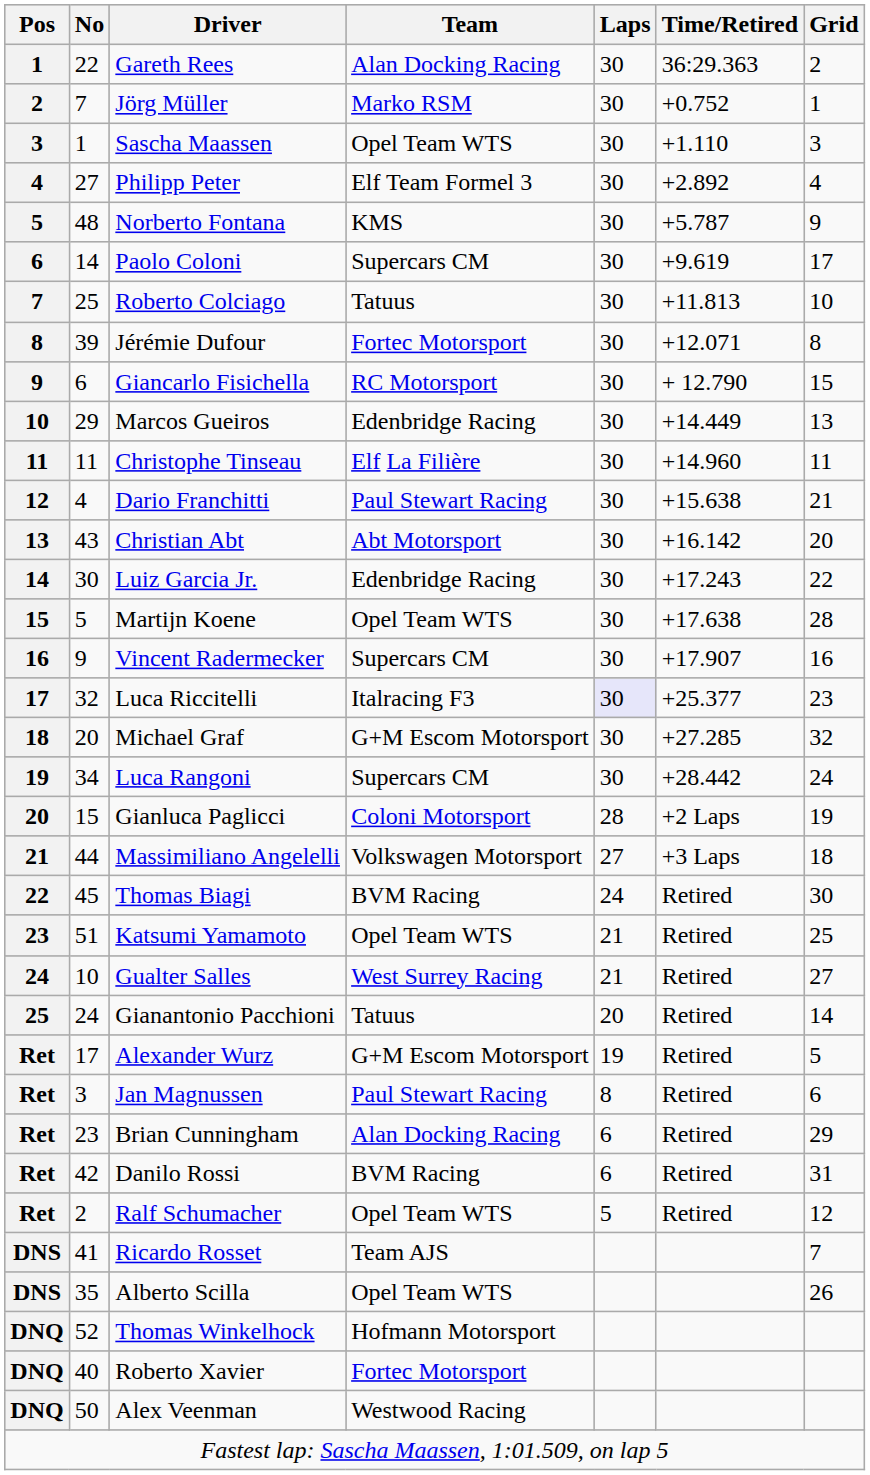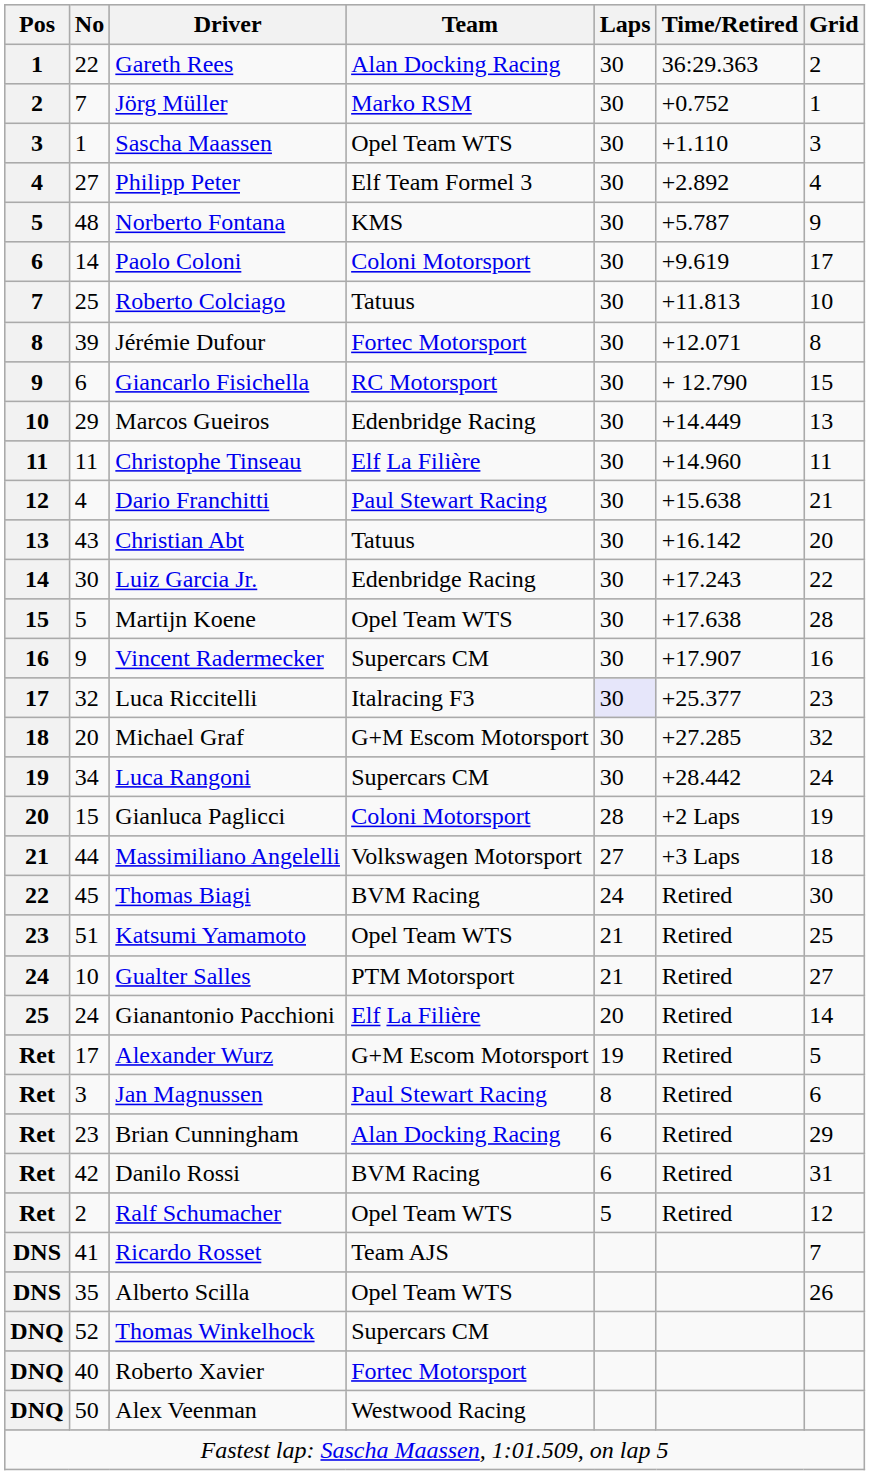 <table class="wikitable" style="font-size: 95%;">
 <tr>
 <th>Pos</th>
 <th>No</th>
 <th>Driver</th>
 <th>Team</th>
 <th>Laps</th>
 <th>Time/Retired</th>
 <th>Grid</th>
 </tr>
 <tr>
 <th>1</th>
 <td>22</td>
 <td> <a href='#'>Gareth Rees</a></td>
 <td><a href='#'>Alan Docking Racing</a></td>
 <td>30</td>
 <td>36:29.363</td>
 <td>2</td>
 </tr>
 <tr>
 <th>2</th>
 <td>7</td>
 <td> <a href='#'>Jörg Müller</a></td>
 <td><a href='#'>Marko RSM</a></td>
 <td>30</td>
 <td>+0.752</td>
 <td>1</td>
 </tr>
 <tr>
 <th>3</th>
 <td>1</td>
 <td> <a href='#'>Sascha Maassen</a></td>
 <td>Opel Team WTS</td>
 <td>30</td>
 <td>+1.110</td>
 <td>3</td>
 </tr>
 <tr>
 <th>4</th>
 <td>27</td>
 <td> <a href='#'>Philipp Peter</a></td>
 <td>Elf Team Formel 3</td>
 <td>30</td>
 <td>+2.892</td>
 <td>4</td>
 </tr>
 <tr>
 <th>5</th>
 <td>48</td>
 <td> <a href='#'>Norberto Fontana</a></td>
 <td>KMS</td>
 <td>30</td>
 <td>+5.787</td>
 <td>9</td>
 </tr>
 <tr>
 <th>6</th>
 <td>14</td>
 <td> <a href='#'>Paolo Coloni</a></td>
-<td>Supercars CM</td>
+<td><a href='#'>Coloni Motorsport</a></td>
 <td>30</td>
 <td>+9.619</td>
 <td>17</td>
 </tr>
 <tr>
 <th>7</th>
 <td>25</td>
 <td> <a href='#'>Roberto Colciago</a></td>
 <td>Tatuus</td>
 <td>30</td>
 <td>+11.813</td>
 <td>10</td>
 </tr>
 <tr>
 <th>8</th>
 <td>39</td>
 <td> Jérémie Dufour</td>
 <td><a href='#'>Fortec Motorsport</a></td>
 <td>30</td>
 <td>+12.071</td>
 <td>8</td>
 </tr>
 <tr>
 <th>9</th>
 <td>6</td>
 <td> <a href='#'>Giancarlo Fisichella</a></td>
 <td><a href='#'>RC Motorsport</a></td>
 <td>30</td>
 <td>+ 12.790</td>
 <td>15</td>
 </tr>
 <tr>
 <th>10</th>
 <td>29</td>
 <td> Marcos Gueiros</td>
 <td>Edenbridge Racing</td>
 <td>30</td>
 <td>+14.449</td>
 <td>13</td>
 </tr>
 <tr>
 <th>11</th>
 <td>11</td>
 <td> <a href='#'>Christophe Tinseau</a></td>
 <td><a href='#'>Elf</a> <a href='#'>La Filière</a></td>
 <td>30</td>
 <td>+14.960</td>
 <td>11</td>
 </tr>
 <tr>
 <th>12</th>
 <td>4</td>
 <td> <a href='#'>Dario Franchitti</a></td>
 <td><a href='#'>Paul Stewart Racing</a></td>
 <td>30</td>
 <td>+15.638</td>
 <td>21</td>
 </tr>
 <tr>
 <th>13</th>
 <td>43</td>
 <td> <a href='#'>Christian Abt</a></td>
-<td><a href='#'>Abt Motorsport</a></td>
+<td>Tatuus</td>
 <td>30</td>
 <td>+16.142</td>
 <td>20</td>
 </tr>
 <tr>
 <th>14</th>
 <td>30</td>
 <td> <a href='#'>Luiz Garcia Jr.</a></td>
 <td>Edenbridge Racing</td>
 <td>30</td>
 <td>+17.243</td>
 <td>22</td>
 </tr>
 <tr>
 <th>15</th>
 <td>5</td>
 <td> Martijn Koene</td>
 <td>Opel Team WTS</td>
 <td>30</td>
 <td>+17.638</td>
 <td>28</td>
 </tr>
 <tr>
 <th>16</th>
 <td>9</td>
 <td> <a href='#'>Vincent Radermecker</a></td>
 <td>Supercars CM</td>
 <td>30</td>
 <td>+17.907</td>
 <td>16</td>
 </tr>
 <tr>
 <th>17</th>
 <td>32</td>
 <td> Luca Riccitelli</td>
 <td>Italracing F3</td>
 <td style="background: lavender;">30</td>
 <td>+25.377</td>
 <td>23</td>
 </tr>
 <tr>
 <th>18</th>
 <td>20</td>
 <td> Michael Graf</td>
 <td>G+M Escom Motorsport</td>
 <td>30</td>
 <td>+27.285</td>
 <td>32</td>
 </tr>
 <tr>
 <th>19</th>
 <td>34</td>
 <td> <a href='#'>Luca Rangoni</a></td>
 <td>Supercars CM</td>
 <td>30</td>
 <td>+28.442</td>
 <td>24</td>
 </tr>
 <tr>
 <th>20</th>
 <td>15</td>
 <td> Gianluca Paglicci</td>
 <td><a href='#'>Coloni Motorsport</a></td>
 <td>28</td>
 <td>+2 Laps</td>
 <td>19</td>
 </tr>
 <tr>
 <th>21</th>
 <td>44</td>
 <td> <a href='#'>Massimiliano Angelelli</a></td>
 <td>Volkswagen Motorsport</td>
 <td>27</td>
 <td>+3 Laps</td>
 <td>18</td>
 </tr>
 <tr>
 <th>22</th>
 <td>45</td>
 <td> <a href='#'>Thomas Biagi</a></td>
 <td>BVM Racing</td>
 <td>24</td>
 <td>Retired</td>
 <td>30</td>
 </tr>
 <tr>
 <th>23</th>
 <td>51</td>
 <td> <a href='#'>Katsumi Yamamoto</a></td>
 <td>Opel Team WTS</td>
 <td>21</td>
 <td>Retired</td>
 <td>25</td>
 </tr>
 <tr>
 <th>24</th>
 <td>10</td>
 <td> <a href='#'>Gualter Salles</a></td>
-<td><a href='#'>West Surrey Racing</a></td>
+<td>PTM Motorsport</td>
 <td>21</td>
 <td>Retired</td>
 <td>27</td>
 </tr>
 <tr>
 <th>25</th>
 <td>24</td>
 <td> Gianantonio Pacchioni</td>
-<td>Tatuus</td>
+<td><a href='#'>Elf</a> <a href='#'>La Filière</a></td>
 <td>20</td>
 <td>Retired</td>
 <td>14</td>
 </tr>
 <tr>
 <th>Ret</th>
 <td>17</td>
 <td> <a href='#'>Alexander Wurz</a></td>
 <td>G+M Escom Motorsport</td>
 <td>19</td>
 <td>Retired</td>
 <td>5</td>
 </tr>
 <tr>
 <th>Ret</th>
 <td>3</td>
 <td> <a href='#'>Jan Magnussen</a></td>
 <td><a href='#'>Paul Stewart Racing</a></td>
 <td>8</td>
 <td>Retired</td>
 <td>6</td>
 </tr>
 <tr>
 <th>Ret</th>
 <td>23</td>
 <td> Brian Cunningham</td>
 <td><a href='#'>Alan Docking Racing</a></td>
 <td>6</td>
 <td>Retired</td>
 <td>29</td>
 </tr>
 <tr>
 <th>Ret</th>
 <td>42</td>
 <td> Danilo Rossi</td>
 <td>BVM Racing</td>
 <td>6</td>
 <td>Retired</td>
 <td>31</td>
 </tr>
 <tr>
 <th>Ret</th>
 <td>2</td>
 <td> <a href='#'>Ralf Schumacher</a></td>
 <td>Opel Team WTS</td>
 <td>5</td>
 <td>Retired</td>
 <td>12</td>
 </tr>
 <tr>
 <th>DNS</th>
 <td>41</td>
 <td> <a href='#'>Ricardo Rosset</a></td>
 <td>Team AJS</td>
 <td></td>
 <td></td>
 <td>7</td>
 </tr>
 <tr>
 <th>DNS</th>
 <td>35</td>
 <td> Alberto Scilla</td>
 <td>Opel Team WTS</td>
 <td></td>
 <td></td>
 <td>26</td>
 </tr>
 <tr>
 <th>DNQ</th>
 <td>52</td>
 <td> <a href='#'>Thomas Winkelhock</a></td>
-<td>Hofmann Motorsport</td>
+<td>Supercars CM</td>
 <td></td>
 <td></td>
 <td></td>
 </tr>
 <tr>
 <th>DNQ</th>
 <td>40</td>
 <td> Roberto Xavier</td>
 <td><a href='#'>Fortec Motorsport</a></td>
 <td></td>
 <td></td>
 <td></td>
 </tr>
 <tr>
 <th>DNQ</th>
 <td>50</td>
 <td> Alex Veenman</td>
 <td>Westwood Racing</td>
 <td></td>
 <td></td>
 <td></td>
 </tr>
 <tr>
 <td colspan=7 align=center><em>Fastest lap: <a href='#'>Sascha Maassen</a>, 1:01.509,  on lap 5</em></td>
 </tr>
 </table>
